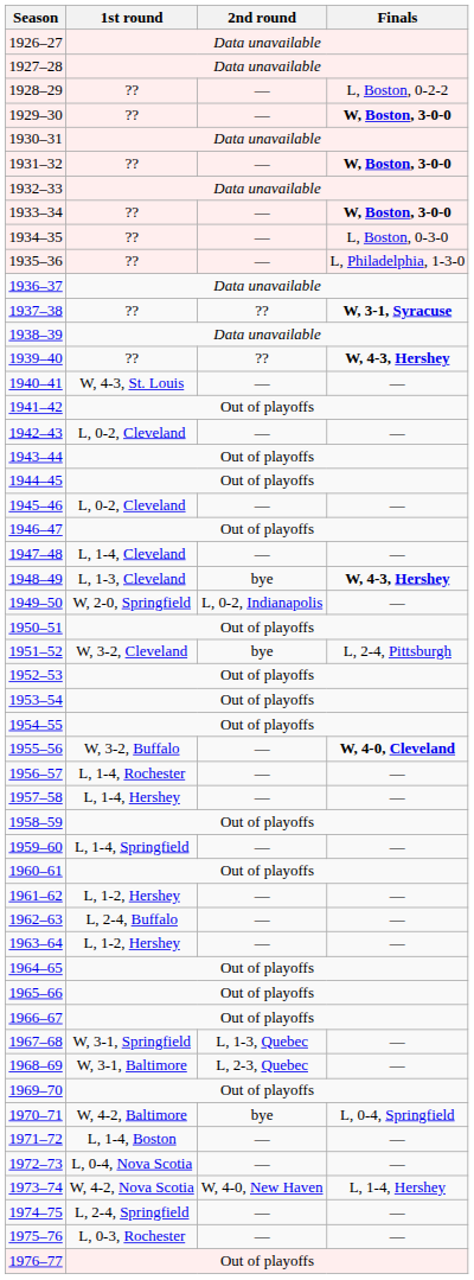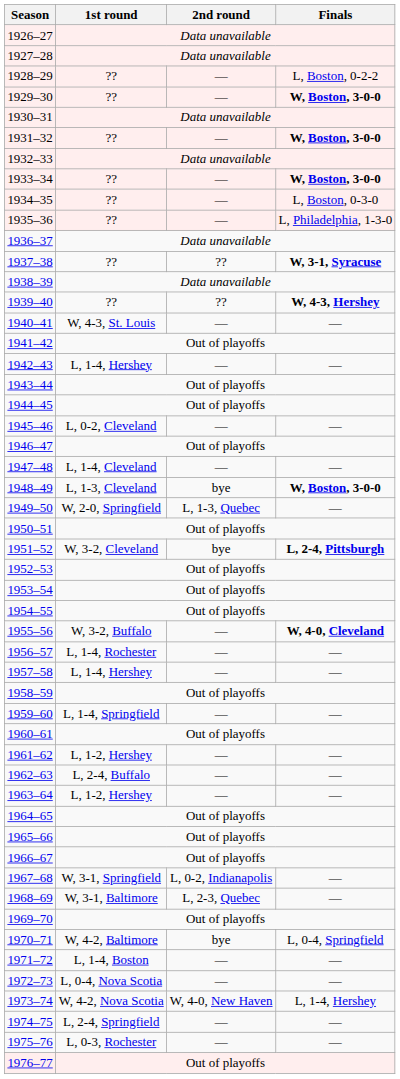 <table class="wikitable" style="text-align:center">
 <tr>
 <th>Season</th>
 <th>1st round</th>
 <th>2nd round</th>
 <th>Finals</th>
 </tr>
 <tr bgcolor="#ffeeee">
 <td>1926–27</td>
 <td colspan="3"><em>Data unavailable</em></td>
 </tr>
 <tr bgcolor="#ffeeee">
 <td>1927–28</td>
 <td colspan="3"><em>Data unavailable</em></td>
 </tr>
 <tr bgcolor="#ffeeee">
 <td>1928–29</td>
 <td>??</td>
 <td>—</td>
 <td>L, <a href='#'>Boston</a>, 0-2-2</td>
 </tr>
 <tr bgcolor="#ffeeee">
 <td>1929–30</td>
 <td>??</td>
 <td>—</td>
 <td><strong>W, <a href='#'>Boston</a>, 3-0-0</strong></td>
 </tr>
 <tr bgcolor="#ffeeee">
 <td>1930–31</td>
 <td colspan="3"><em>Data unavailable</em></td>
 </tr>
 <tr bgcolor="#ffeeee">
 <td>1931–32</td>
 <td>??</td>
 <td>—</td>
 <td><strong>W, <a href='#'>Boston</a>, 3-0-0</strong></td>
 </tr>
 <tr bgcolor="#ffeeee">
 <td>1932–33</td>
 <td colspan="3"><em>Data unavailable</em></td>
 </tr>
 <tr bgcolor="#ffeeee">
 <td>1933–34</td>
 <td>??</td>
 <td>—</td>
 <td><strong>W, <a href='#'>Boston</a>, 3-0-0</strong></td>
 </tr>
 <tr bgcolor="#ffeeee">
 <td>1934–35</td>
 <td>??</td>
 <td>—</td>
 <td>L, <a href='#'>Boston</a>, 0-3-0</td>
 </tr>
 <tr bgcolor="#ffeeee">
 <td>1935–36</td>
 <td>??</td>
 <td>—</td>
 <td>L, <a href='#'>Philadelphia</a>, 1-3-0</td>
 </tr>
 <tr>
 <td><a href='#'>1936–37</a></td>
 <td colspan="3"><em>Data unavailable</em></td>
 </tr>
 <tr>
 <td><a href='#'>1937–38</a></td>
 <td>??</td>
 <td>??</td>
 <td><strong>W, 3-1, <a href='#'>Syracuse</a></strong></td>
 </tr>
 <tr>
 <td><a href='#'>1938–39</a></td>
 <td colspan="3"><em>Data unavailable</em></td>
 </tr>
 <tr>
 <td><a href='#'>1939–40</a></td>
 <td>??</td>
 <td>??</td>
 <td><strong>W, 4-3, <a href='#'>Hershey</a></strong></td>
 </tr>
 <tr>
 <td><a href='#'>1940–41</a></td>
 <td>W, 4-3, <a href='#'>St. Louis</a></td>
 <td>—</td>
 <td>—</td>
 </tr>
 <tr>
 <td><a href='#'>1941–42</a></td>
 <td colspan="3">Out of playoffs</td>
 </tr>
 <tr>
 <td><a href='#'>1942–43</a></td>
-<td>L, 0-2, <a href='#'>Cleveland</a></td>
+<td>L, 1-4, <a href='#'>Hershey</a></td>
 <td>—</td>
 <td>—</td>
 </tr>
 <tr>
 <td><a href='#'>1943–44</a></td>
 <td colspan="3">Out of playoffs</td>
 </tr>
 <tr>
 <td><a href='#'>1944–45</a></td>
 <td colspan="3">Out of playoffs</td>
 </tr>
 <tr>
 <td><a href='#'>1945–46</a></td>
 <td>L, 0-2, <a href='#'>Cleveland</a></td>
 <td>—</td>
 <td>—</td>
 </tr>
 <tr>
 <td><a href='#'>1946–47</a></td>
 <td colspan="3">Out of playoffs</td>
 </tr>
 <tr>
 <td><a href='#'>1947–48</a></td>
 <td>L, 1-4, <a href='#'>Cleveland</a></td>
 <td>—</td>
 <td>—</td>
 </tr>
 <tr>
 <td><a href='#'>1948–49</a></td>
 <td>L, 1-3, <a href='#'>Cleveland</a></td>
 <td>bye</td>
-<td><strong>W, 4-3, <a href='#'>Hershey</a></strong></td>
+<td><strong>W, <a href='#'>Boston</a>, 3-0-0</strong></td>
 </tr>
 <tr>
 <td><a href='#'>1949–50</a></td>
 <td>W, 2-0, <a href='#'>Springfield</a></td>
-<td>L, 0-2, <a href='#'>Indianapolis</a></td>
+<td>L, 1-3, <a href='#'>Quebec</a></td>
 <td>—</td>
 </tr>
 <tr>
 <td><a href='#'>1950–51</a></td>
 <td colspan="3">Out of playoffs</td>
 </tr>
 <tr>
 <td><a href='#'>1951–52</a></td>
 <td>W, 3-2, <a href='#'>Cleveland</a></td>
 <td>bye</td>
-<td>L, 2-4, <a href='#'>Pittsburgh</a></td>
+<td><strong>L, 2-4, <a href='#'>Pittsburgh</a></strong></td>
 </tr>
 <tr>
 <td><a href='#'>1952–53</a></td>
 <td colspan="3">Out of playoffs</td>
 </tr>
 <tr>
 <td><a href='#'>1953–54</a></td>
 <td colspan="3">Out of playoffs</td>
 </tr>
 <tr>
 <td><a href='#'>1954–55</a></td>
 <td colspan="3">Out of playoffs</td>
 </tr>
 <tr>
 <td><a href='#'>1955–56</a></td>
 <td>W, 3-2, <a href='#'>Buffalo</a></td>
 <td>—</td>
 <td><strong>W, 4-0, <a href='#'>Cleveland</a></strong></td>
 </tr>
 <tr>
 <td><a href='#'>1956–57</a></td>
 <td>L, 1-4, <a href='#'>Rochester</a></td>
 <td>—</td>
 <td>—</td>
 </tr>
 <tr>
 <td><a href='#'>1957–58</a></td>
 <td>L, 1-4, <a href='#'>Hershey</a></td>
 <td>—</td>
 <td>—</td>
 </tr>
 <tr>
 <td><a href='#'>1958–59</a></td>
 <td colspan="3">Out of playoffs</td>
 </tr>
 <tr>
 <td><a href='#'>1959–60</a></td>
 <td>L, 1-4, <a href='#'>Springfield</a></td>
 <td>—</td>
 <td>—</td>
 </tr>
 <tr>
 <td><a href='#'>1960–61</a></td>
 <td colspan="3">Out of playoffs</td>
 </tr>
 <tr>
 <td><a href='#'>1961–62</a></td>
 <td>L, 1-2, <a href='#'>Hershey</a></td>
 <td>—</td>
 <td>—</td>
 </tr>
 <tr>
 <td><a href='#'>1962–63</a></td>
 <td>L, 2-4, <a href='#'>Buffalo</a></td>
 <td>—</td>
 <td>—</td>
 </tr>
 <tr>
 <td><a href='#'>1963–64</a></td>
 <td>L, 1-2, <a href='#'>Hershey</a></td>
 <td>—</td>
 <td>—</td>
 </tr>
 <tr>
 <td><a href='#'>1964–65</a></td>
 <td colspan="3">Out of playoffs</td>
 </tr>
 <tr>
 <td><a href='#'>1965–66</a></td>
 <td colspan="3">Out of playoffs</td>
 </tr>
 <tr>
 <td><a href='#'>1966–67</a></td>
 <td colspan="3">Out of playoffs</td>
 </tr>
 <tr>
 <td><a href='#'>1967–68</a></td>
 <td>W, 3-1, <a href='#'>Springfield</a></td>
-<td>L, 1-3, <a href='#'>Quebec</a></td>
+<td>L, 0-2, <a href='#'>Indianapolis</a></td>
 <td>—</td>
 </tr>
 <tr>
 <td><a href='#'>1968–69</a></td>
 <td>W, 3-1, <a href='#'>Baltimore</a></td>
 <td>L, 2-3, <a href='#'>Quebec</a></td>
 <td>—</td>
 </tr>
 <tr>
 <td><a href='#'>1969–70</a></td>
 <td colspan="3">Out of playoffs</td>
 </tr>
 <tr>
 <td><a href='#'>1970–71</a></td>
 <td>W, 4-2, <a href='#'>Baltimore</a></td>
 <td>bye</td>
 <td>L, 0-4, <a href='#'>Springfield</a></td>
 </tr>
 <tr>
 <td><a href='#'>1971–72</a></td>
 <td>L, 1-4, <a href='#'>Boston</a></td>
 <td>—</td>
 <td>—</td>
 </tr>
 <tr>
 <td><a href='#'>1972–73</a></td>
 <td>L, 0-4, <a href='#'>Nova Scotia</a></td>
 <td>—</td>
 <td>—</td>
 </tr>
 <tr>
 <td><a href='#'>1973–74</a></td>
 <td>W, 4-2, <a href='#'>Nova Scotia</a></td>
 <td>W, 4-0, <a href='#'>New Haven</a></td>
 <td>L, 1-4, <a href='#'>Hershey</a></td>
 </tr>
 <tr>
 <td><a href='#'>1974–75</a></td>
 <td>L, 2-4, <a href='#'>Springfield</a></td>
 <td>—</td>
 <td>—</td>
 </tr>
 <tr>
 <td><a href='#'>1975–76</a></td>
 <td>L, 0-3, <a href='#'>Rochester</a></td>
 <td>—</td>
 <td>—</td>
 </tr>
 <tr bgcolor="#ffeeee">
 <td><a href='#'>1976–77</a></td>
 <td colspan="3">Out of playoffs</td>
 </tr>
 </table>
